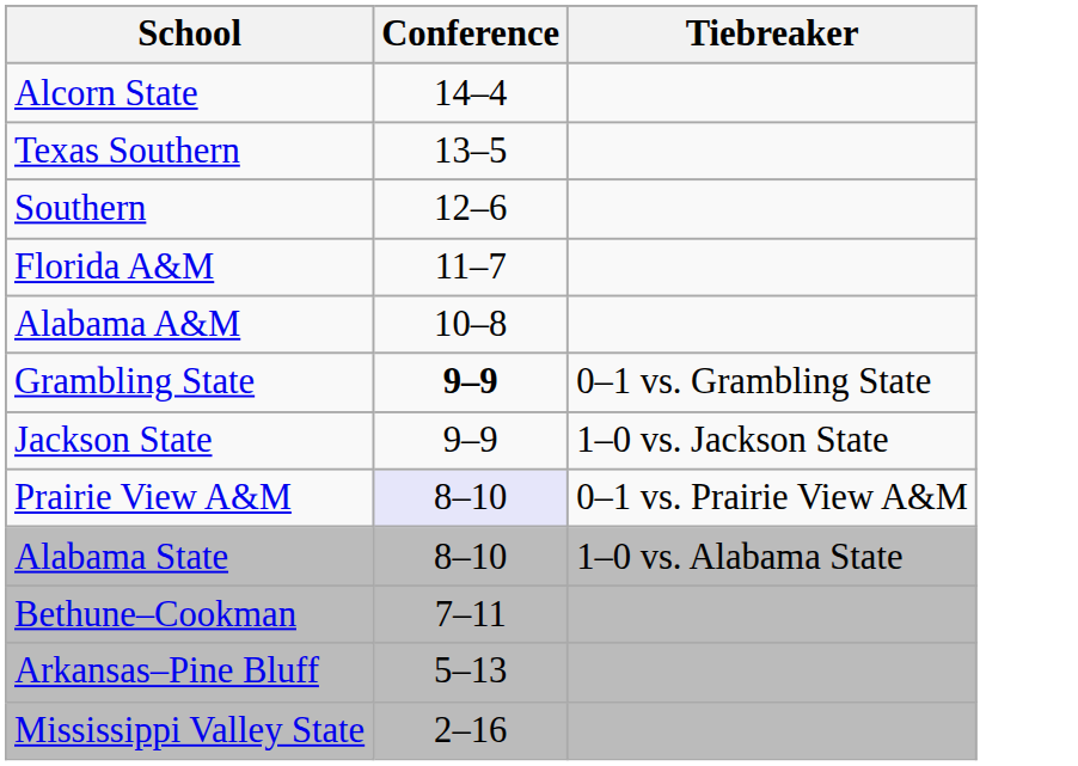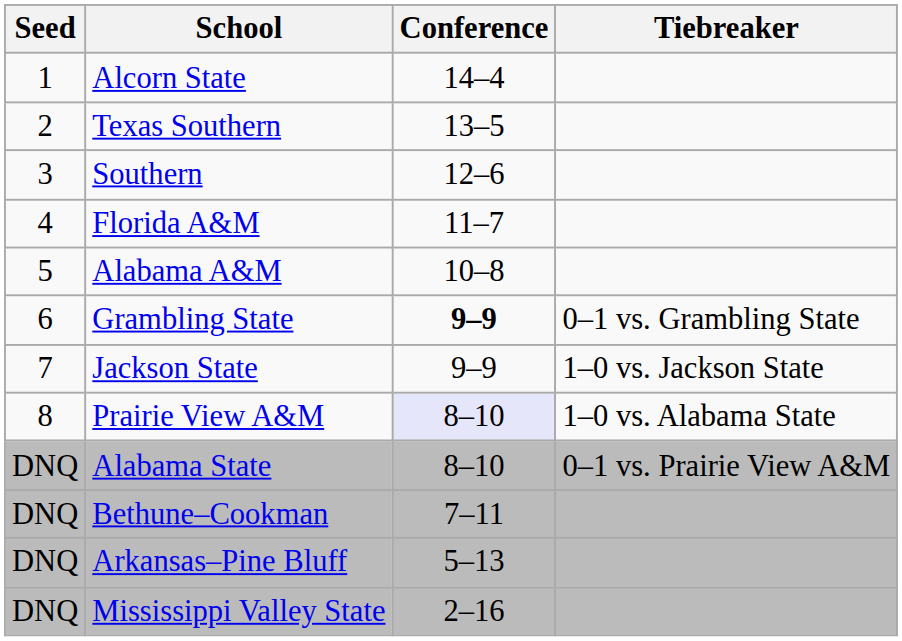 <table class="wikitable" style="text-align:center">
 <tr>
+<th>Seed</th>
 <th>School</th>
 <th>Conference</th>
 <th>Tiebreaker</th>
 </tr>
 <tr>
+<td>1</td>
 <td align="left"><a href='#'>Alcorn State</a></td>
 <td>14–4</td>
 <td align="left"></td>
 </tr>
 <tr>
+<td>2</td>
 <td align="left"><a href='#'>Texas Southern</a></td>
 <td>13–5</td>
 <td align="left"></td>
 </tr>
 <tr>
+<td>3</td>
 <td align="left"><a href='#'>Southern</a></td>
 <td>12–6</td>
 <td></td>
 </tr>
 <tr>
+<td>4</td>
 <td align="left"><a href='#'>Florida A&M</a></td>
 <td>11–7</td>
 <td align="left"></td>
 </tr>
 <tr>
+<td>5</td>
 <td align="left"><a href='#'>Alabama A&M</a></td>
 <td>10–8</td>
 <td align="left"></td>
 </tr>
 <tr>
+<td>6</td>
 <td align="left"><a href='#'>Grambling State</a></td>
 <td><strong>9–9</strong></td>
 <td align="left">0–1 vs. Grambling State</td>
 </tr>
 <tr>
+<td>7</td>
 <td align="left"><a href='#'>Jackson State</a></td>
 <td>9–9</td>
 <td align="left">1–0 vs. Jackson State</td>
 </tr>
 <tr>
+<td>8</td>
 <td align="left"><a href='#'>Prairie View A&M</a></td>
 <td style="background: lavender;">8–10</td>
+<td align="left">1–0 vs. Alabama State</td>
+</tr>
+<tr bgcolor=#bbbbbb>
+<td>DNQ</td>
+<td align=left><a href='#'>Alabama State</a></td>
+<td>8–10</td>
 <td align="left">0–1 vs. Prairie View A&M</td>
 </tr>
 <tr bgcolor=#bbbbbb>
-<td align=left><a href='#'>Alabama State</a></td>
-<td>8–10</td>
-<td align="left">1–0 vs. Alabama State</td>
-</tr>
-<tr bgcolor=#bbbbbb>
+<td>DNQ</td>
 <td align=left><a href='#'>Bethune–Cookman</a></td>
 <td>7–11</td>
 <td></td>
 </tr>
 <tr bgcolor=#bbbbbb>
+<td>DNQ</td>
 <td align=left><a href='#'>Arkansas–Pine Bluff</a></td>
 <td>5–13</td>
 <td></td>
 </tr>
 <tr bgcolor=#bbbbbb>
+<td>DNQ</td>
 <td align=left><a href='#'>Mississippi Valley State</a></td>
 <td>2–16</td>
 <td></td>
 </tr>
 </table>
